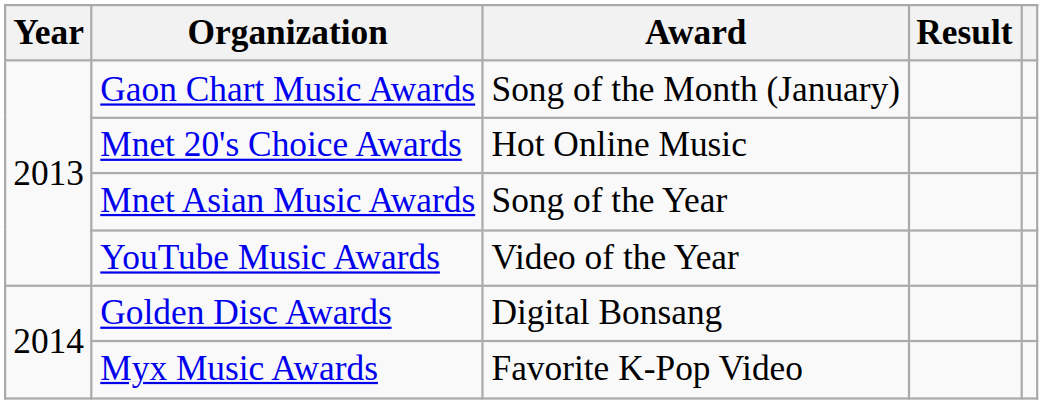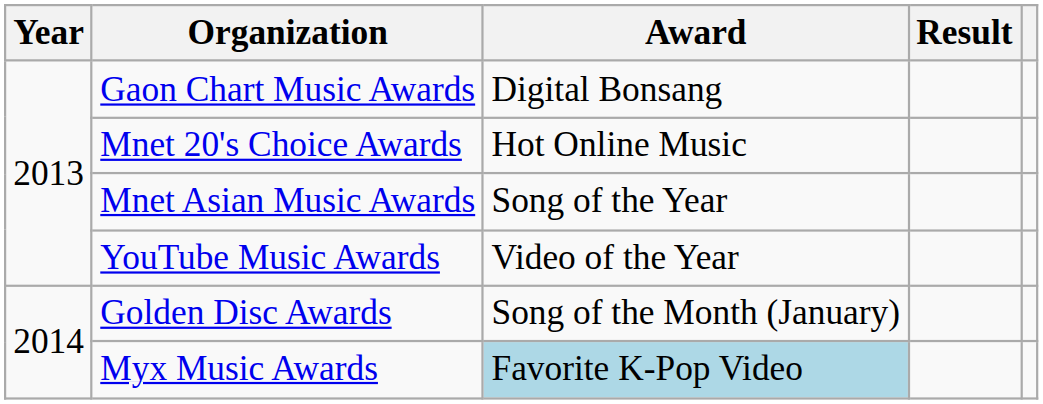 <table class="wikitable plainrowheaders">
 <tr>
 <th scope="col">Year</th>
 <th scope="col">Organization</th>
 <th scope="col">Award</th>
 <th scope="col">Result</th>
 <th class="unsortable"></th>
 </tr>
 <tr>
 <td rowspan="4">2013</td>
 <td><a href='#'>Gaon Chart Music Awards</a></td>
-<td>Song of the Month (January)</td>
+<td>Digital Bonsang</td>
 <td></td>
 <td align="center"></td>
 </tr>
 <tr>
 <td><a href='#'>Mnet 20's Choice Awards</a></td>
 <td>Hot Online Music</td>
 <td></td>
 <td align="center"></td>
 </tr>
 <tr>
 <td><a href='#'>Mnet Asian Music Awards</a></td>
 <td>Song of the Year</td>
 <td></td>
 <td align="center"></td>
 </tr>
 <tr>
 <td><a href='#'>YouTube Music Awards</a></td>
 <td>Video of the Year</td>
 <td></td>
 <td align="center"></td>
 </tr>
 <tr>
 <td rowspan="2">2014</td>
 <td><a href='#'>Golden Disc Awards</a></td>
-<td>Digital Bonsang</td>
+<td>Song of the Month (January)</td>
 <td></td>
 <td align="center"></td>
 </tr>
 <tr>
 <td><a href='#'>Myx Music Awards</a></td>
-<td>Favorite K-Pop Video</td>
+<td style="background: lightblue;">Favorite K-Pop Video</td>
 <td></td>
 <td align="center"></td>
 </tr>
 </table>
